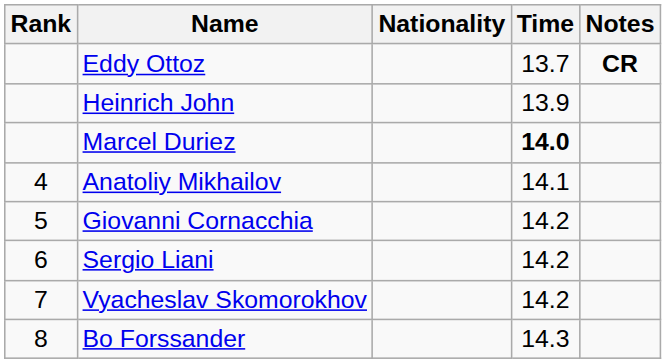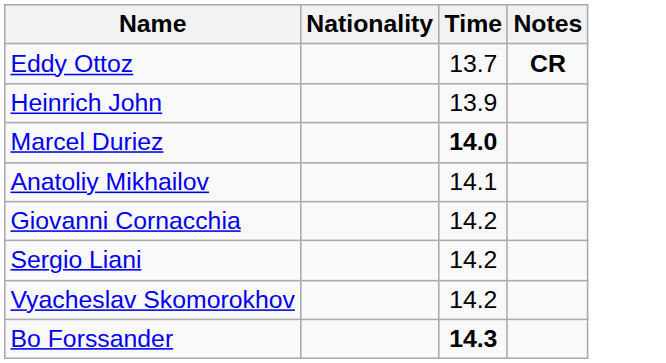 <table class="wikitable sortable" style="text-align:center">
 <tr>
-<th>Rank</th>
 <th>Name</th>
 <th>Nationality</th>
 <th>Time</th>
 <th>Notes</th>
 </tr>
 <tr>
-<td></td>
 <td align=left><a href='#'>Eddy Ottoz</a></td>
 <td align=left></td>
 <td>13.7</td>
 <td><strong>CR</strong></td>
 </tr>
 <tr>
-<td></td>
 <td align=left><a href='#'>Heinrich John</a></td>
 <td align=left></td>
 <td>13.9</td>
 <td></td>
 </tr>
 <tr>
-<td></td>
 <td align=left><a href='#'>Marcel Duriez</a></td>
 <td align=left></td>
 <td><strong>14.0</strong></td>
 <td></td>
 </tr>
 <tr>
-<td>4</td>
 <td align=left><a href='#'>Anatoliy Mikhailov</a></td>
 <td align=left></td>
 <td>14.1</td>
 <td></td>
 </tr>
 <tr>
-<td>5</td>
 <td align=left><a href='#'>Giovanni Cornacchia</a></td>
 <td align=left></td>
 <td>14.2</td>
 <td></td>
 </tr>
 <tr>
-<td>6</td>
 <td align=left><a href='#'>Sergio Liani</a></td>
 <td align=left></td>
 <td>14.2</td>
 <td></td>
 </tr>
 <tr>
-<td>7</td>
 <td align=left><a href='#'>Vyacheslav Skomorokhov</a></td>
 <td align=left></td>
 <td>14.2</td>
 <td></td>
 </tr>
 <tr>
-<td>8</td>
 <td align=left><a href='#'>Bo Forssander</a></td>
 <td align=left></td>
-<td>14.3</td>
+<td><strong>14.3</strong></td>
 <td></td>
 </tr>
 </table>
